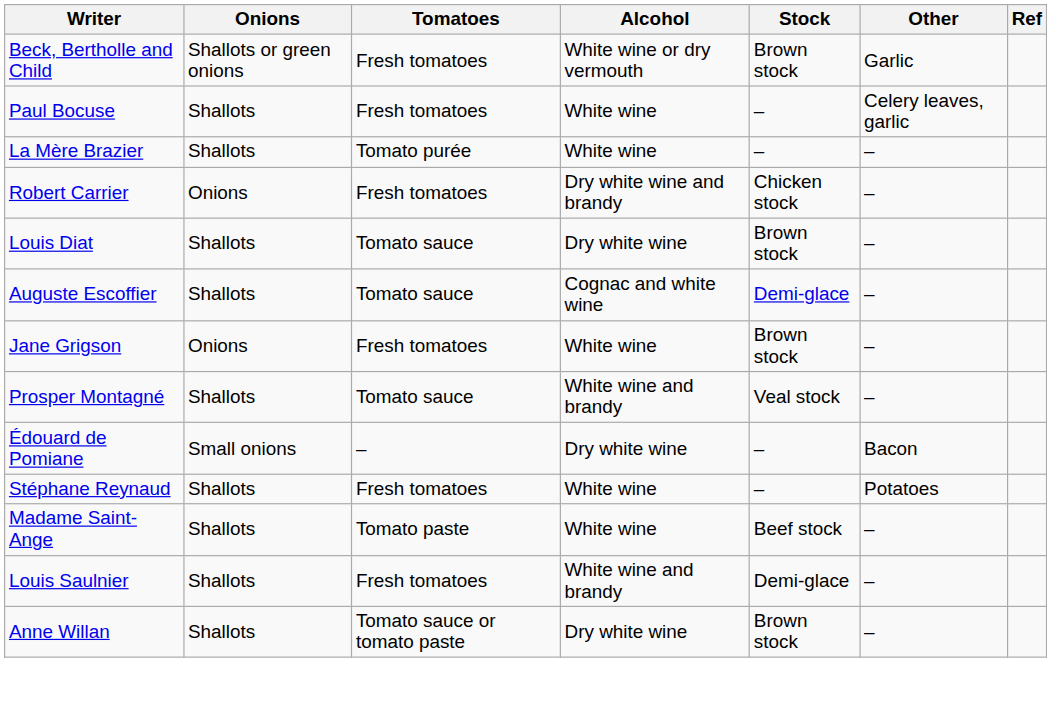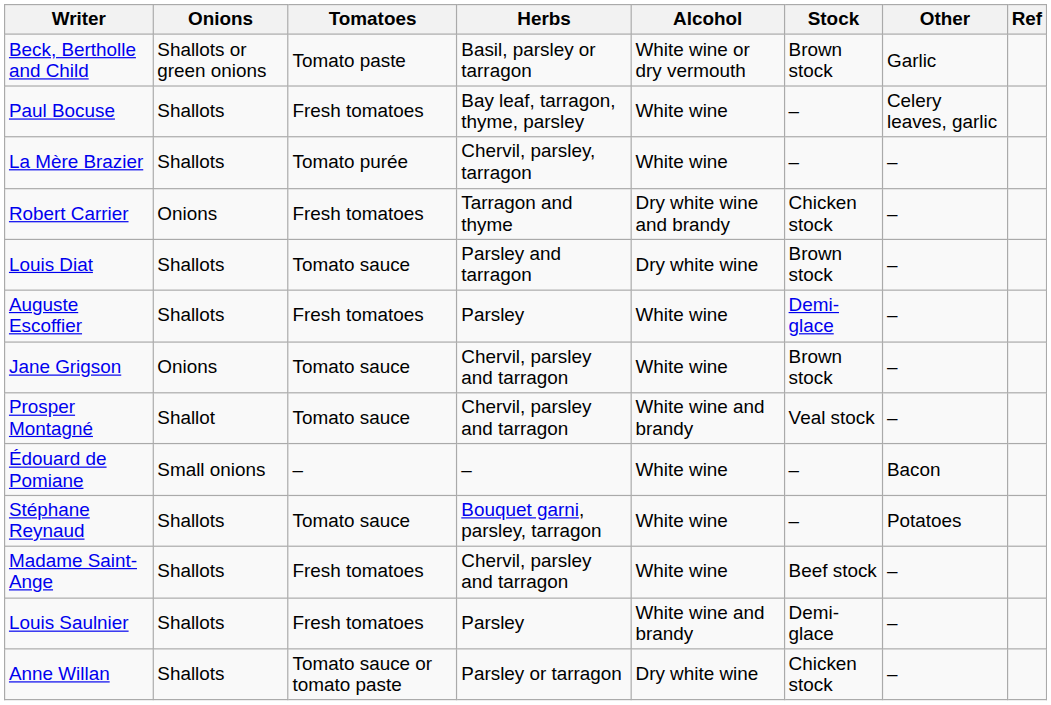 <table class="wikitable sortable plainrowheaders" style="text-align: left; margin-right: 0;">
 <tr>
 <th scope="col">Writer</th>
 <th scope="col">Onions</th>
 <th scope="col">Tomatoes</th>
+<th scope="col">Herbs</th>
 <th scope="col">Alcohol</th>
 <th scope="col">Stock</th>
 <th scope="col">Other</th>
 <th scope="col">Ref</th>
 </tr>
 <tr>
 <td data-sort-value="Beck"><a href='#'>Beck, Bertholle and Child</a></td>
 <td>Shallots or green onions</td>
-<td>Fresh tomatoes</td>
+<td>Tomato paste</td>
+<td>Basil, parsley or tarragon</td>
 <td>White wine or dry vermouth</td>
 <td>Brown stock</td>
 <td>Garlic</td>
 <td></td>
 </tr>
 <tr>
 <td data-sort-value="Bocuse"><a href='#'>Paul Bocuse</a></td>
 <td>Shallots</td>
 <td>Fresh tomatoes</td>
+<td>Bay leaf, tarragon, thyme, parsley</td>
 <td>White wine</td>
 <td>–</td>
 <td>Celery leaves, garlic</td>
 <td></td>
 </tr>
 <tr>
 <td data-sort-value="Brazier"><a href='#'>La Mère Brazier</a></td>
 <td>Shallots</td>
 <td>Tomato purée</td>
+<td>Chervil, parsley, tarragon</td>
 <td>White wine</td>
 <td>–</td>
 <td>–</td>
 <td></td>
 </tr>
 <tr>
 <td data-sort-value="Carrier"><a href='#'>Robert Carrier</a></td>
 <td>Onions</td>
 <td>Fresh tomatoes</td>
+<td>Tarragon and thyme</td>
 <td>Dry white wine and brandy</td>
 <td>Chicken stock</td>
 <td>–</td>
 <td></td>
 </tr>
 <tr>
 <td data-sort-value="Diat"><a href='#'>Louis Diat</a></td>
 <td>Shallots</td>
 <td>Tomato sauce</td>
+<td>Parsley and tarragon</td>
 <td>Dry white wine</td>
 <td>Brown stock</td>
 <td>–</td>
 <td></td>
 </tr>
 <tr>
 <td data-sort-value="Escoffier"><a href='#'>Auguste Escoffier</a></td>
 <td>Shallots</td>
-<td>Tomato sauce</td>
-<td>Cognac and white wine</td>
+<td>Fresh tomatoes</td>
+<td>Parsley</td>
+<td>White wine</td>
 <td><a href='#'>Demi-glace</a></td>
 <td>–</td>
 <td></td>
 </tr>
 <tr>
 <td data-sort-value="Grigson"><a href='#'>Jane Grigson</a></td>
 <td>Onions</td>
-<td>Fresh tomatoes</td>
+<td>Tomato sauce</td>
+<td>Chervil, parsley and tarragon</td>
 <td>White wine</td>
 <td>Brown stock</td>
 <td>–</td>
 <td></td>
 </tr>
 <tr>
 <td data-sort-value="Montagne"><a href='#'>Prosper Montagné</a></td>
-<td>Shallots</td>
+<td>Shallot</td>
 <td>Tomato sauce</td>
+<td>Chervil, parsley and tarragon</td>
 <td>White wine and brandy</td>
 <td>Veal stock</td>
 <td>–</td>
 <td></td>
 </tr>
 <tr>
 <td data-sort-value="Pomiane"><a href='#'>Édouard de Pomiane</a></td>
 <td>Small onions</td>
 <td>–</td>
-<td>Dry white wine</td>
+<td>–</td>
+<td>White wine</td>
 <td>–</td>
 <td>Bacon</td>
 <td></td>
 </tr>
 <tr>
 <td data-sort-value="Reynaud"><a href='#'>Stéphane Reynaud</a></td>
 <td>Shallots</td>
-<td>Fresh tomatoes</td>
+<td>Tomato sauce</td>
+<td><a href='#'>Bouquet garni</a>, parsley, tarragon</td>
 <td>White wine</td>
 <td>–</td>
 <td>Potatoes</td>
 <td></td>
 </tr>
 <tr>
 <td data-sort-value="Saint-Ange"><a href='#'>Madame Saint-Ange</a></td>
 <td>Shallots</td>
-<td>Tomato paste</td>
+<td>Fresh tomatoes</td>
+<td>Chervil, parsley and tarragon</td>
 <td>White wine</td>
 <td>Beef stock</td>
 <td>–</td>
 <td></td>
 </tr>
 <tr>
 <td data-sort-value="Saulnier"><a href='#'>Louis Saulnier</a></td>
 <td>Shallots</td>
 <td>Fresh tomatoes</td>
+<td>Parsley</td>
 <td>White wine and brandy</td>
 <td>Demi-glace</td>
 <td>–</td>
 <td></td>
 </tr>
 <tr>
 <td data-sort-value="Willan"><a href='#'>Anne Willan</a></td>
 <td>Shallots</td>
 <td>Tomato sauce or tomato paste</td>
+<td>Parsley or tarragon</td>
 <td>Dry white wine</td>
-<td>Brown stock</td>
+<td>Chicken stock</td>
 <td>–</td>
 <td></td>
 </tr>
 </table>
